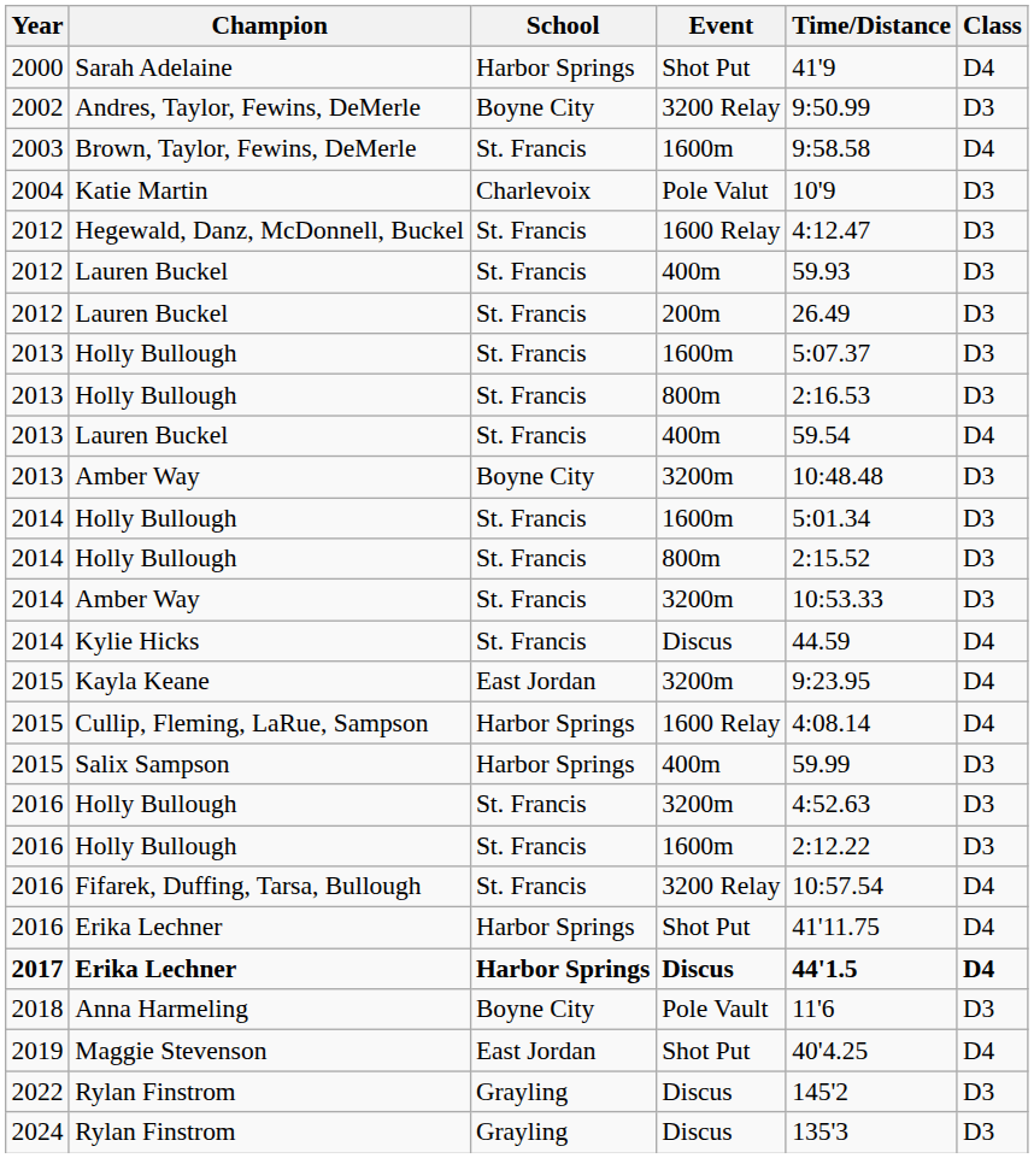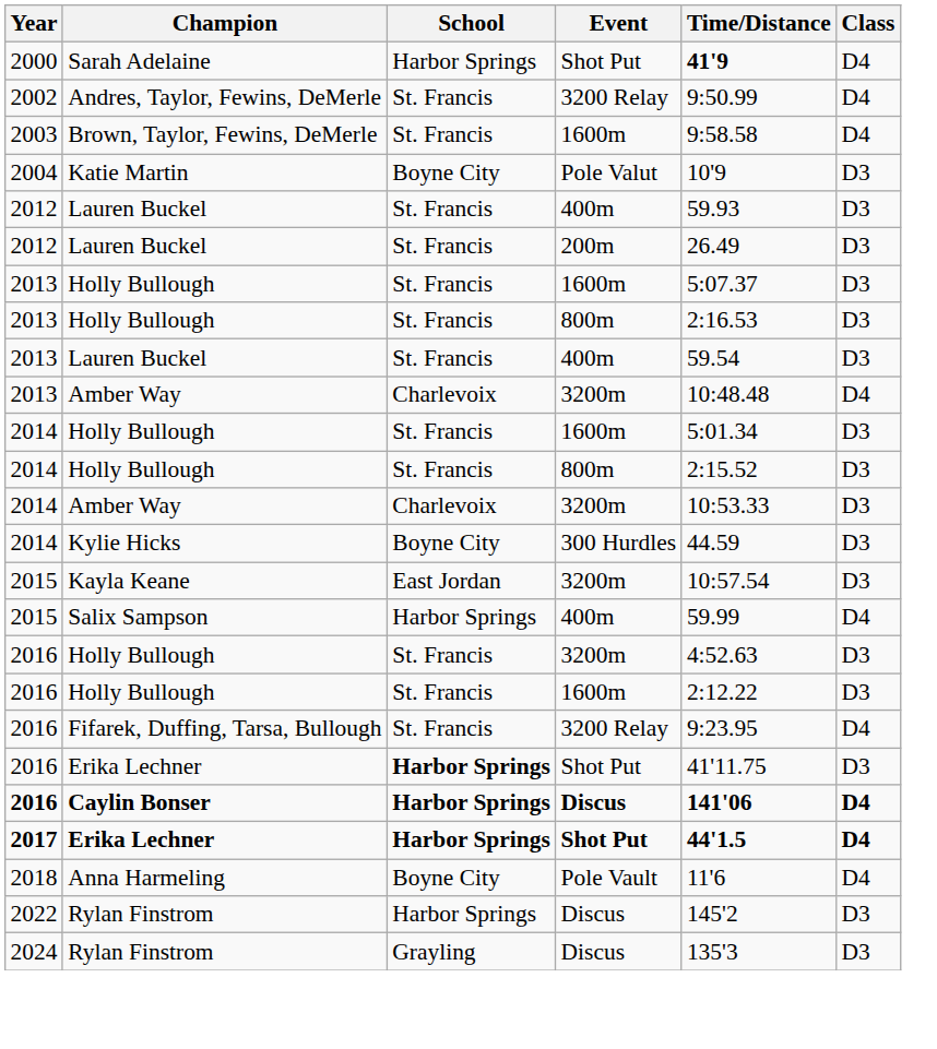 <table class="wikitable collapsible sortable">
 <tr>
 <th>Year</th>
 <th>Champion</th>
 <th>School</th>
 <th>Event</th>
 <th>Time/Distance</th>
 <th>Class</th>
 </tr>
 <tr>
 <td>2000</td>
 <td>Sarah Adelaine</td>
 <td>Harbor Springs</td>
 <td>Shot  Put</td>
-<td>41'9</td>
+<td><strong>41'9</strong></td>
 <td>D4</td>
 </tr>
 <tr>
 <td>2002</td>
 <td>Andres, Taylor, Fewins, DeMerle</td>
-<td>Boyne City</td>
+<td>St. Francis</td>
 <td>3200 Relay</td>
 <td>9:50.99</td>
-<td>D3</td>
+<td>D4</td>
 </tr>
 <tr>
 <td>2003</td>
 <td>Brown, Taylor, Fewins, DeMerle</td>
 <td>St. Francis</td>
 <td>1600m</td>
 <td>9:58.58</td>
 <td>D4</td>
 </tr>
 <tr>
 <td>2004</td>
 <td>Katie Martin</td>
-<td>Charlevoix</td>
+<td>Boyne City</td>
 <td>Pole Valut</td>
 <td>10'9</td>
-<td>D3</td>
-</tr>
-<tr>
-<td>2012</td>
-<td>Hegewald, Danz, McDonnell, Buckel</td>
-<td>St. Francis</td>
-<td>1600 Relay</td>
-<td>4:12.47</td>
 <td>D3</td>
 </tr>
 <tr>
 <td>2012</td>
 <td>Lauren Buckel</td>
 <td>St. Francis</td>
 <td>400m</td>
 <td>59.93</td>
 <td>D3</td>
 </tr>
 <tr>
 <td>2012</td>
 <td>Lauren Buckel</td>
 <td>St. Francis</td>
 <td>200m</td>
 <td>26.49</td>
 <td>D3</td>
 </tr>
 <tr>
 <td>2013</td>
 <td>Holly Bullough</td>
 <td>St. Francis</td>
 <td>1600m</td>
 <td>5:07.37</td>
 <td>D3</td>
 </tr>
 <tr>
 <td>2013</td>
 <td>Holly Bullough</td>
 <td>St. Francis</td>
 <td>800m</td>
 <td>2:16.53</td>
 <td>D3</td>
 </tr>
 <tr>
 <td>2013</td>
 <td>Lauren Buckel</td>
 <td>St. Francis</td>
 <td>400m</td>
 <td>59.54</td>
-<td>D4</td>
+<td>D3</td>
 </tr>
 <tr>
 <td>2013</td>
 <td>Amber Way</td>
-<td>Boyne City</td>
+<td>Charlevoix</td>
 <td>3200m</td>
 <td>10:48.48</td>
-<td>D3</td>
+<td>D4</td>
 </tr>
 <tr>
 <td>2014</td>
 <td>Holly Bullough</td>
 <td>St. Francis</td>
 <td>1600m</td>
 <td>5:01.34</td>
 <td>D3</td>
 </tr>
 <tr>
 <td>2014</td>
 <td>Holly Bullough</td>
 <td>St. Francis</td>
 <td>800m</td>
 <td>2:15.52</td>
 <td>D3</td>
 </tr>
 <tr>
 <td>2014</td>
 <td>Amber Way</td>
-<td>St. Francis</td>
+<td>Charlevoix</td>
 <td>3200m</td>
 <td>10:53.33</td>
 <td>D3</td>
 </tr>
 <tr>
 <td>2014</td>
 <td>Kylie Hicks</td>
-<td>St. Francis</td>
-<td>Discus</td>
+<td>Boyne City</td>
+<td>300 Hurdles</td>
 <td>44.59</td>
-<td>D4</td>
+<td>D3</td>
 </tr>
 <tr>
 <td>2015</td>
 <td>Kayla Keane</td>
 <td>East Jordan</td>
 <td>3200m</td>
-<td>9:23.95</td>
-<td>D4</td>
-</tr>
-<tr>
-<td>2015</td>
-<td>Cullip, Fleming, LaRue, Sampson</td>
-<td>Harbor Springs</td>
-<td>1600 Relay</td>
-<td>4:08.14</td>
-<td>D4</td>
+<td>10:57.54</td>
+<td>D3</td>
 </tr>
 <tr>
 <td>2015</td>
 <td>Salix Sampson</td>
 <td>Harbor Springs</td>
 <td>400m</td>
 <td>59.99</td>
-<td>D3</td>
+<td>D4</td>
 </tr>
 <tr>
 <td>2016</td>
 <td>Holly Bullough</td>
 <td>St. Francis</td>
 <td>3200m</td>
 <td>4:52.63</td>
 <td>D3</td>
 </tr>
 <tr>
 <td>2016</td>
 <td>Holly Bullough</td>
 <td>St. Francis</td>
 <td>1600m</td>
 <td>2:12.22</td>
 <td>D3</td>
 </tr>
 <tr>
 <td>2016</td>
 <td>Fifarek, Duffing, Tarsa, Bullough</td>
 <td>St. Francis</td>
 <td>3200 Relay</td>
-<td>10:57.54</td>
+<td>9:23.95</td>
 <td>D4</td>
 </tr>
 <tr>
 <td>2016</td>
 <td>Erika Lechner</td>
-<td>Harbor Springs</td>
+<td><strong>Harbor Springs</strong></td>
 <td>Shot Put</td>
 <td>41'11.75</td>
-<td>D4</td>
+<td>D3</td>
+</tr>
+<tr>
+<td><strong>2016</strong></td>
+<td><strong>Caylin Bonser</strong></td>
+<td><strong>Harbor Springs</strong></td>
+<td><strong>Discus</strong></td>
+<td><strong>141'06</strong></td>
+<td><strong>D4</strong></td>
 </tr>
 <tr>
 <td><strong>2017</strong></td>
 <td><strong>Erika Lechner</strong></td>
 <td><strong>Harbor Springs</strong></td>
-<td><strong>Discus</strong></td>
+<td><strong>Shot Put</strong></td>
 <td><strong>44'1.5</strong></td>
 <td><strong>D4</strong></td>
 </tr>
 <tr>
 <td>2018</td>
 <td>Anna Harmeling</td>
 <td>Boyne City</td>
 <td>Pole Vault</td>
 <td>11'6</td>
-<td>D3</td>
-</tr>
-<tr>
-<td>2019</td>
-<td>Maggie Stevenson</td>
-<td>East Jordan</td>
-<td>Shot Put</td>
-<td>40'4.25</td>
 <td>D4</td>
 </tr>
 <tr>
 <td>2022</td>
 <td>Rylan Finstrom</td>
-<td>Grayling</td>
+<td>Harbor Springs</td>
 <td>Discus</td>
 <td>145'2</td>
 <td>D3</td>
 </tr>
 <tr>
 <td>2024</td>
 <td>Rylan Finstrom</td>
 <td>Grayling</td>
 <td>Discus</td>
 <td>135'3</td>
 <td>D3</td>
 </tr>
 </table>
